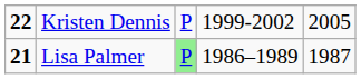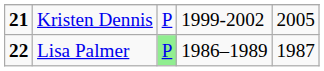 <table class="wikitable">
 <tr>
 </tr>
 <tr>
-<td><strong>22</strong></td>
+<td><strong>21</strong></td>
 <td><a href='#'>Kristen Dennis</a></td>
 <td><a href='#'>P</a></td>
 <td>1999-2002</td>
 <td>2005</td>
 </tr>
 <tr>
-<td><strong>21</strong></td>
+<td><strong>22</strong></td>
 <td><a href='#'>Lisa Palmer</a></td>
 <td style="background: lightgreen;"><a href='#'>P</a></td>
 <td>1986–1989</td>
 <td>1987</td>
 </tr>
 </table>
